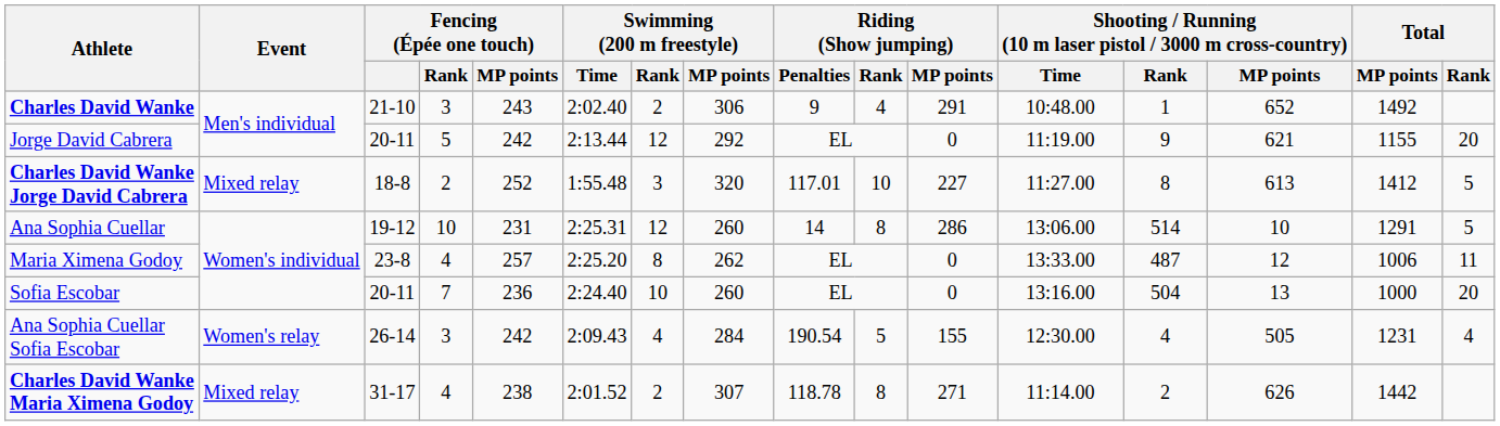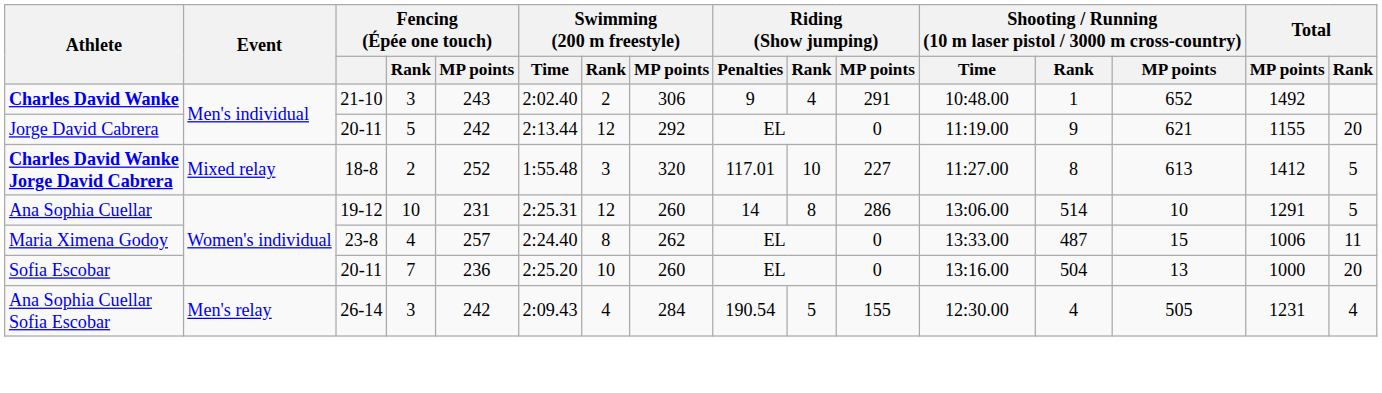 <table class=wikitable style=font-size:90%;text-align:center>
 <tr>
 <th rowspan=2>Athlete</th>
 <th rowspan=2>Event</th>
 <th colspan=3>Fencing<br><span>(Épée one touch)</span></th>
 <th colspan=3>Swimming<br><span>(200 m freestyle)</span></th>
 <th colspan=3>Riding<br><span>(Show jumping)</span></th>
 <th colspan=3>Shooting / Running<br><span>(10 m laser pistol / 3000 m cross-country)</span></th>
 <th colspan=2>Total</th>
 </tr>
 <tr style=font-size:95%>
 <th></th>
 <th>Rank</th>
 <th>MP points</th>
 <th>Time</th>
 <th>Rank</th>
 <th>MP points</th>
 <th>Penalties</th>
 <th>Rank</th>
 <th>MP points</th>
 <th>Time</th>
 <th>Rank</th>
 <th>MP points</th>
 <th>MP points</th>
 <th>Rank</th>
 </tr>
 <tr>
 <td align=left><strong><a href='#'>Charles David Wanke</a></strong></td>
 <td align=left rowspan=2><a href='#'>Men's individual</a></td>
 <td>21-10</td>
 <td>3</td>
 <td>243</td>
 <td>2:02.40</td>
 <td>2</td>
 <td>306</td>
 <td>9</td>
 <td>4</td>
 <td>291</td>
 <td>10:48.00</td>
 <td>1</td>
 <td>652</td>
 <td>1492</td>
 <td></td>
 </tr>
 <tr>
 <td align=left><a href='#'>Jorge David Cabrera</a></td>
 <td>20-11</td>
 <td>5</td>
 <td>242</td>
 <td>2:13.44</td>
 <td>12</td>
 <td>292</td>
 <td colspan=2>EL</td>
 <td>0</td>
 <td>11:19.00</td>
 <td>9</td>
 <td>621</td>
 <td>1155</td>
 <td>20</td>
 </tr>
 <tr>
 <td align=left><strong><a href='#'>Charles David Wanke</a><br><a href='#'>Jorge David Cabrera</a></strong></td>
 <td align=left><a href='#'>Mixed relay</a></td>
 <td>18-8</td>
 <td>2</td>
 <td>252</td>
 <td>1:55.48</td>
 <td>3</td>
 <td>320</td>
 <td>117.01</td>
 <td>10</td>
 <td>227</td>
 <td>11:27.00</td>
 <td>8</td>
 <td>613</td>
 <td>1412</td>
 <td>5</td>
 </tr>
 <tr>
 <td align=left><a href='#'>Ana Sophia Cuellar</a></td>
 <td align=left rowspan=3><a href='#'>Women's individual</a></td>
 <td>19-12</td>
 <td>10</td>
 <td>231</td>
 <td>2:25.31</td>
 <td>12</td>
 <td>260</td>
 <td>14</td>
 <td>8</td>
 <td>286</td>
 <td>13:06.00</td>
 <td>514</td>
 <td>10</td>
 <td>1291</td>
 <td>5</td>
 </tr>
 <tr>
 <td align=left><a href='#'>Maria Ximena Godoy</a></td>
 <td>23-8</td>
 <td>4</td>
 <td>257</td>
-<td>2:25.20</td>
+<td>2:24.40</td>
 <td>8</td>
 <td>262</td>
 <td colspan=2>EL</td>
 <td>0</td>
 <td>13:33.00</td>
 <td>487</td>
-<td>12</td>
+<td>15</td>
 <td>1006</td>
 <td>11</td>
 </tr>
 <tr>
 <td align=left><a href='#'>Sofia Escobar</a></td>
 <td>20-11</td>
 <td>7</td>
 <td>236</td>
-<td>2:24.40</td>
+<td>2:25.20</td>
 <td>10</td>
 <td>260</td>
 <td colspan=2>EL</td>
 <td>0</td>
 <td>13:16.00</td>
 <td>504</td>
 <td>13</td>
 <td>1000</td>
 <td>20</td>
 </tr>
 <tr>
 <td align=left><a href='#'>Ana Sophia Cuellar</a><br><a href='#'>Sofia Escobar</a></td>
-<td align=left><a href='#'>Women's relay</a></td>
+<td align=left><a href='#'>Men's relay</a></td>
 <td>26-14</td>
 <td>3</td>
 <td>242</td>
 <td>2:09.43</td>
 <td>4</td>
 <td>284</td>
 <td>190.54</td>
 <td>5</td>
 <td>155</td>
 <td>12:30.00</td>
 <td>4</td>
 <td>505</td>
 <td>1231</td>
 <td>4</td>
 </tr>
-<tr>
-<td align=left><strong><a href='#'>Charles David Wanke</a><br><a href='#'>Maria Ximena Godoy</a></strong></td>
-<td align=left><a href='#'>Mixed relay</a></td>
-<td>31-17</td>
-<td>4</td>
-<td>238</td>
-<td>2:01.52</td>
-<td>2</td>
-<td>307</td>
-<td>118.78</td>
-<td>8</td>
-<td>271</td>
-<td>11:14.00</td>
-<td>2</td>
-<td>626</td>
-<td>1442</td>
-<td></td>
-</tr>
 </table>
